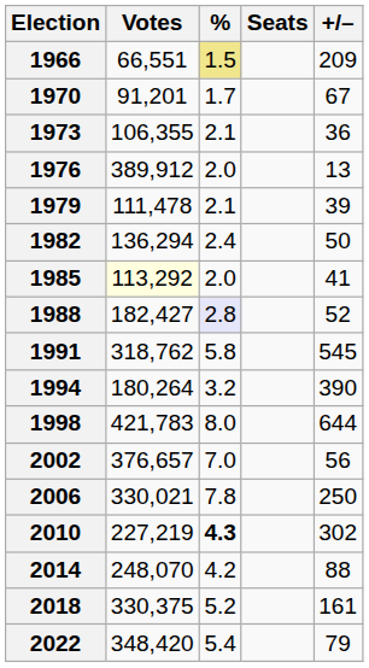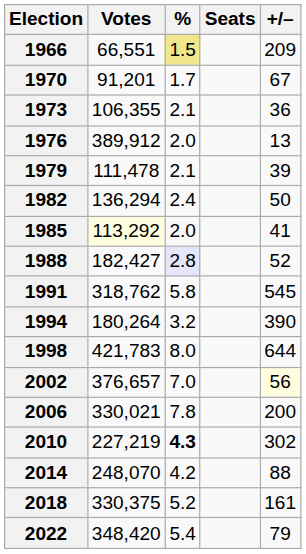 <table class="wikitable" style="text-align:center;">
 <tr>
 <th rowspan=1>Election</th>
 <th colspan=1>Votes</th>
 <th colspan=1>%</th>
 <th rowspan=1>Seats</th>
 <th rowspan=1>+/–</th>
 </tr>
 <tr>
 <th><strong>1966</strong></th>
 <td>66,551</td>
 <td style="background: khaki;">1.5</td>
 <td></td>
 <td> 209</td>
 </tr>
 <tr>
 <th><strong>1970</strong></th>
 <td>91,201</td>
 <td>1.7</td>
 <td></td>
 <td> 67</td>
 </tr>
 <tr>
 <th><strong>1973</strong></th>
 <td>106,355</td>
 <td>2.1</td>
 <td></td>
 <td> 36</td>
 </tr>
 <tr>
 <th><strong>1976</strong></th>
 <td>389,912</td>
 <td>2.0</td>
 <td></td>
 <td> 13</td>
 </tr>
 <tr>
 <th><strong>1979</strong></th>
 <td>111,478</td>
 <td>2.1</td>
 <td></td>
 <td> 39</td>
 </tr>
 <tr>
 <th><strong>1982</strong></th>
 <td>136,294</td>
 <td>2.4</td>
 <td></td>
 <td> 50</td>
 </tr>
 <tr>
 <th><strong>1985</strong></th>
 <td style="background: lightyellow;">113,292</td>
 <td>2.0</td>
 <td></td>
 <td> 41</td>
 </tr>
 <tr>
 <th><strong>1988</strong></th>
 <td>182,427</td>
 <td style="background: lavender;">2.8</td>
 <td></td>
 <td> 52</td>
 </tr>
 <tr>
 <th><strong>1991</strong></th>
 <td>318,762</td>
 <td>5.8</td>
 <td></td>
 <td> 545</td>
 </tr>
 <tr>
 <th><strong>1994</strong></th>
 <td>180,264</td>
 <td>3.2</td>
 <td></td>
 <td> 390</td>
 </tr>
 <tr>
 <th><strong>1998</strong></th>
 <td>421,783</td>
 <td>8.0</td>
 <td></td>
 <td> 644</td>
 </tr>
 <tr>
 <th><strong>2002</strong></th>
 <td>376,657</td>
 <td>7.0</td>
 <td></td>
-<td> 56</td>
+<td style="background: lightyellow;"> 56</td>
 </tr>
 <tr>
 <th><strong>2006</strong></th>
 <td>330,021</td>
 <td>7.8</td>
 <td></td>
-<td> 250</td>
+<td> 200</td>
 </tr>
 <tr>
 <th><strong>2010</strong></th>
 <td>227,219</td>
 <td><strong>4.3</strong></td>
 <td></td>
 <td> 302</td>
 </tr>
 <tr>
 <th><strong>2014</strong></th>
 <td>248,070</td>
 <td>4.2</td>
 <td></td>
 <td> 88</td>
 </tr>
 <tr>
 <th><strong>2018</strong></th>
 <td>330,375</td>
 <td>5.2</td>
 <td></td>
 <td> 161</td>
 </tr>
 <tr>
 <th><strong>2022</strong></th>
 <td>348,420</td>
 <td>5.4</td>
 <td></td>
 <td> 79</td>
 </tr>
 </table>
